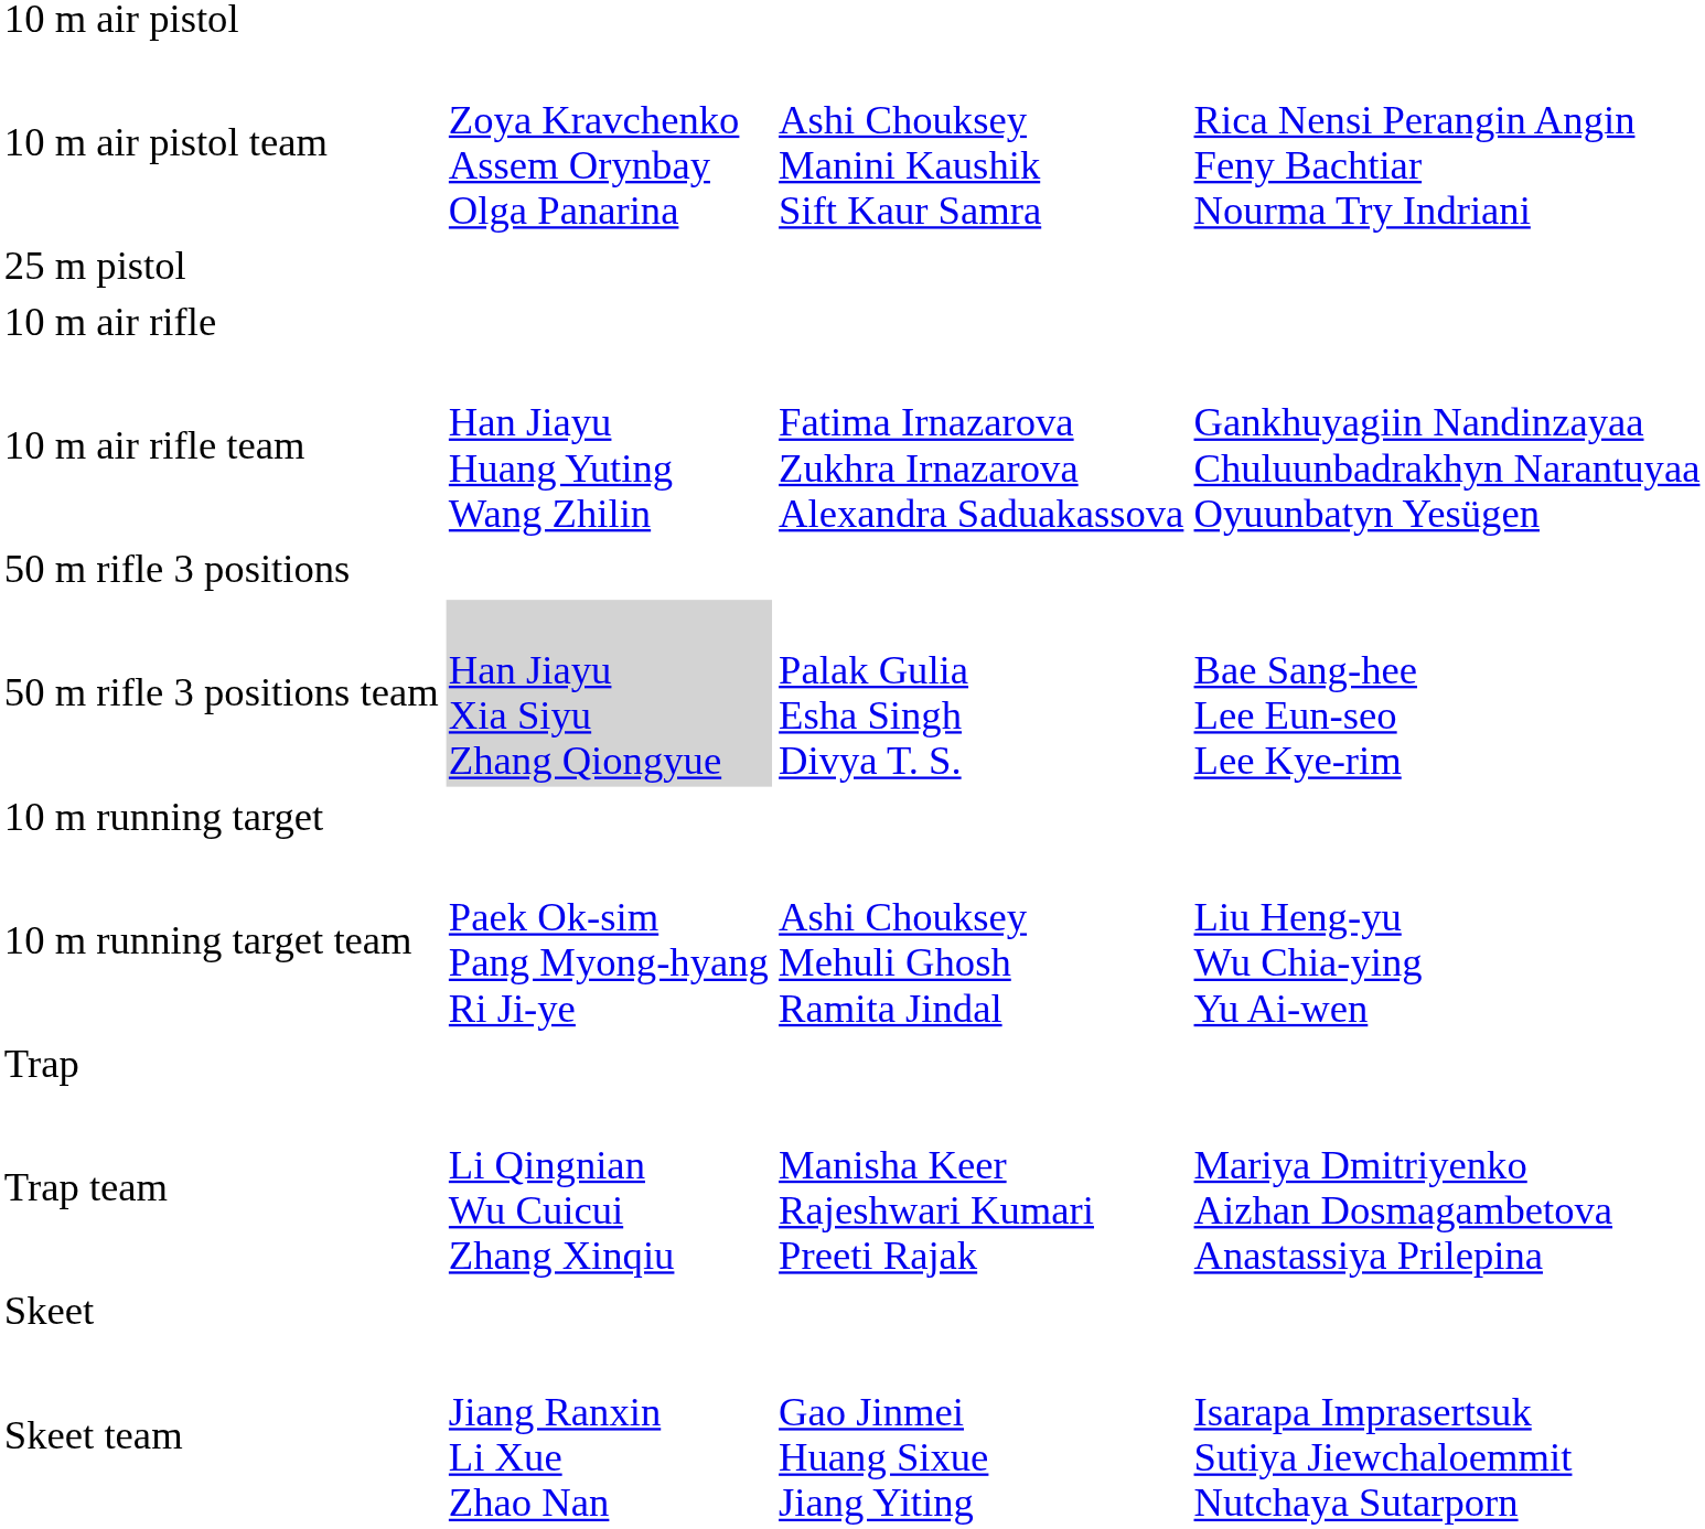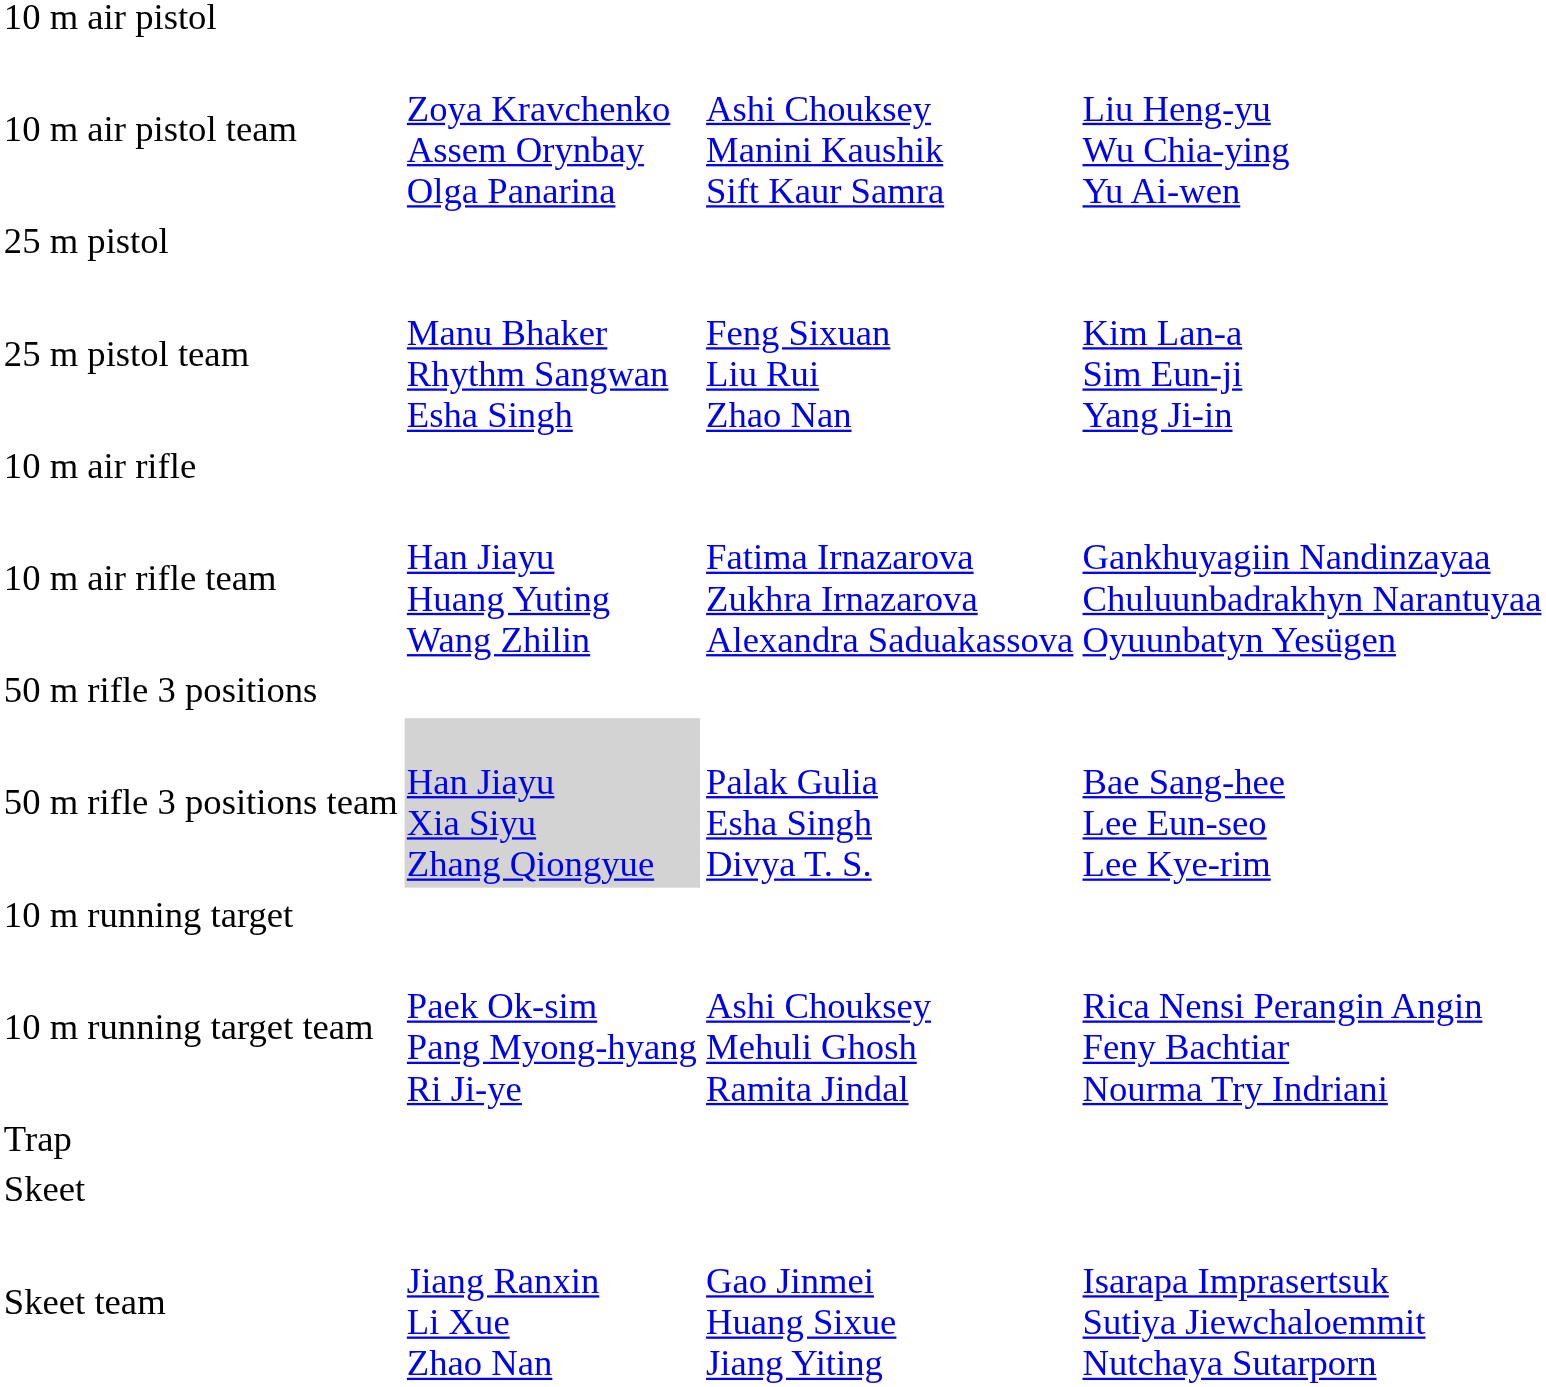 <table>
 <tr>
 <td>10 m air pistol<br></td>
 <td></td>
 <td></td>
 <td></td>
 </tr>
 <tr>
 <td>10 m air pistol team<br></td>
 <td><br><a href='#'>Zoya Kravchenko</a><br><a href='#'>Assem Orynbay</a><br><a href='#'>Olga Panarina</a></td>
 <td><br><a href='#'>Ashi Chouksey</a><br><a href='#'>Manini Kaushik</a><br><a href='#'>Sift Kaur Samra</a></td>
-<td><br><a href='#'>Rica Nensi Perangin Angin</a><br><a href='#'>Feny Bachtiar</a><br><a href='#'>Nourma Try Indriani</a></td>
+<td><br><a href='#'>Liu Heng-yu</a><br><a href='#'>Wu Chia-ying</a><br><a href='#'>Yu Ai-wen</a></td>
 </tr>
 <tr>
 <td>25 m pistol<br></td>
 <td></td>
 <td></td>
 <td></td>
+</tr>
+<tr>
+<td>25 m pistol team<br></td>
+<td><br><a href='#'>Manu Bhaker</a><br><a href='#'>Rhythm Sangwan</a><br><a href='#'>Esha Singh</a></td>
+<td><br><a href='#'>Feng Sixuan</a><br><a href='#'>Liu Rui</a><br><a href='#'>Zhao Nan</a></td>
+<td><br><a href='#'>Kim Lan-a</a><br><a href='#'>Sim Eun-ji</a><br><a href='#'>Yang Ji-in</a></td>
 </tr>
 <tr>
 <td>10 m air rifle<br></td>
 <td></td>
 <td></td>
 <td></td>
 </tr>
 <tr>
 <td>10 m air rifle team<br></td>
 <td><br><a href='#'>Han Jiayu</a><br><a href='#'>Huang Yuting</a><br><a href='#'>Wang Zhilin</a></td>
 <td><br><a href='#'>Fatima Irnazarova</a><br><a href='#'>Zukhra Irnazarova</a><br><a href='#'>Alexandra Saduakassova</a></td>
 <td><br><a href='#'>Gankhuyagiin Nandinzayaa</a><br><a href='#'>Chuluunbadrakhyn Narantuyaa</a><br><a href='#'>Oyuunbatyn Yesügen</a></td>
 </tr>
 <tr>
 <td>50 m rifle 3 positions<br></td>
 <td></td>
 <td></td>
 <td></td>
 </tr>
 <tr>
 <td>50 m rifle 3 positions team<br></td>
 <td style="background: lightgrey;"><br><a href='#'>Han Jiayu</a><br><a href='#'>Xia Siyu</a><br><a href='#'>Zhang Qiongyue</a></td>
 <td><br><a href='#'>Palak Gulia</a><br><a href='#'>Esha Singh</a><br><a href='#'>Divya T. S.</a></td>
 <td><br><a href='#'>Bae Sang-hee</a><br><a href='#'>Lee Eun-seo</a><br><a href='#'>Lee Kye-rim</a></td>
 </tr>
 <tr>
 <td>10 m running target<br></td>
 <td></td>
 <td></td>
 <td></td>
 </tr>
 <tr>
 <td>10 m running target team<br></td>
 <td><br><a href='#'>Paek Ok-sim</a><br><a href='#'>Pang Myong-hyang</a><br><a href='#'>Ri Ji-ye</a></td>
 <td><br><a href='#'>Ashi Chouksey</a><br><a href='#'>Mehuli Ghosh</a><br><a href='#'>Ramita Jindal</a></td>
-<td><br><a href='#'>Liu Heng-yu</a><br><a href='#'>Wu Chia-ying</a><br><a href='#'>Yu Ai-wen</a></td>
+<td><br><a href='#'>Rica Nensi Perangin Angin</a><br><a href='#'>Feny Bachtiar</a><br><a href='#'>Nourma Try Indriani</a></td>
 </tr>
 <tr>
 <td>Trap<br></td>
 <td></td>
 <td></td>
 <td></td>
-</tr>
-<tr>
-<td>Trap team<br></td>
-<td><br><a href='#'>Li Qingnian</a><br><a href='#'>Wu Cuicui</a><br><a href='#'>Zhang Xinqiu</a></td>
-<td><br><a href='#'>Manisha Keer</a><br><a href='#'>Rajeshwari Kumari</a><br><a href='#'>Preeti Rajak</a></td>
-<td><br><a href='#'>Mariya Dmitriyenko</a><br><a href='#'>Aizhan Dosmagambetova</a><br><a href='#'>Anastassiya Prilepina</a></td>
 </tr>
 <tr>
 <td>Skeet<br></td>
 <td></td>
 <td></td>
 <td></td>
 </tr>
 <tr>
 <td>Skeet team<br></td>
 <td><br><a href='#'>Jiang Ranxin</a><br><a href='#'>Li Xue</a><br><a href='#'>Zhao Nan</a></td>
 <td><br><a href='#'>Gao Jinmei</a><br><a href='#'>Huang Sixue</a><br><a href='#'>Jiang Yiting</a></td>
 <td><br><a href='#'>Isarapa Imprasertsuk</a><br><a href='#'>Sutiya Jiewchaloemmit</a><br><a href='#'>Nutchaya Sutarporn</a></td>
 </tr>
 </table>
